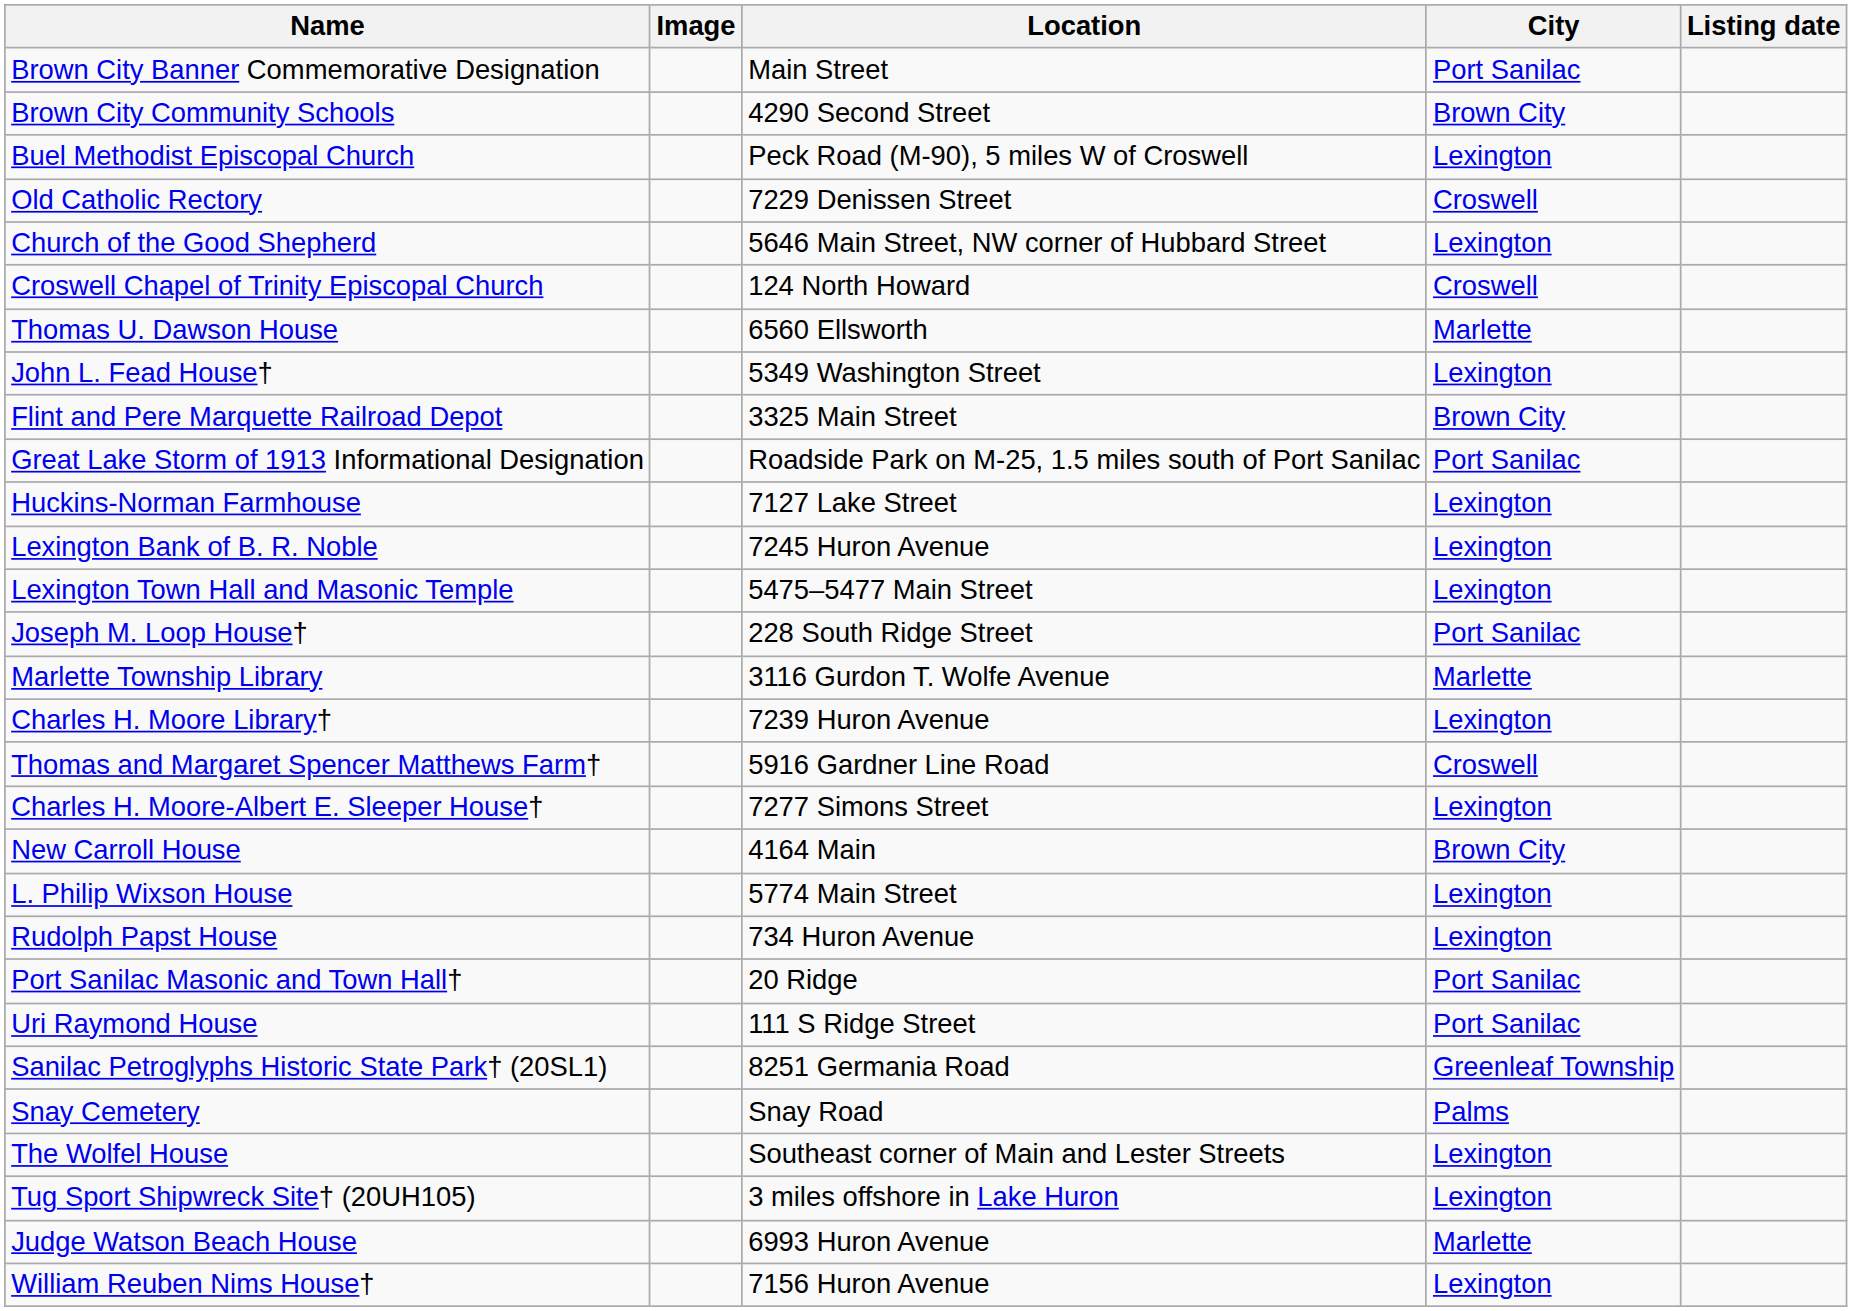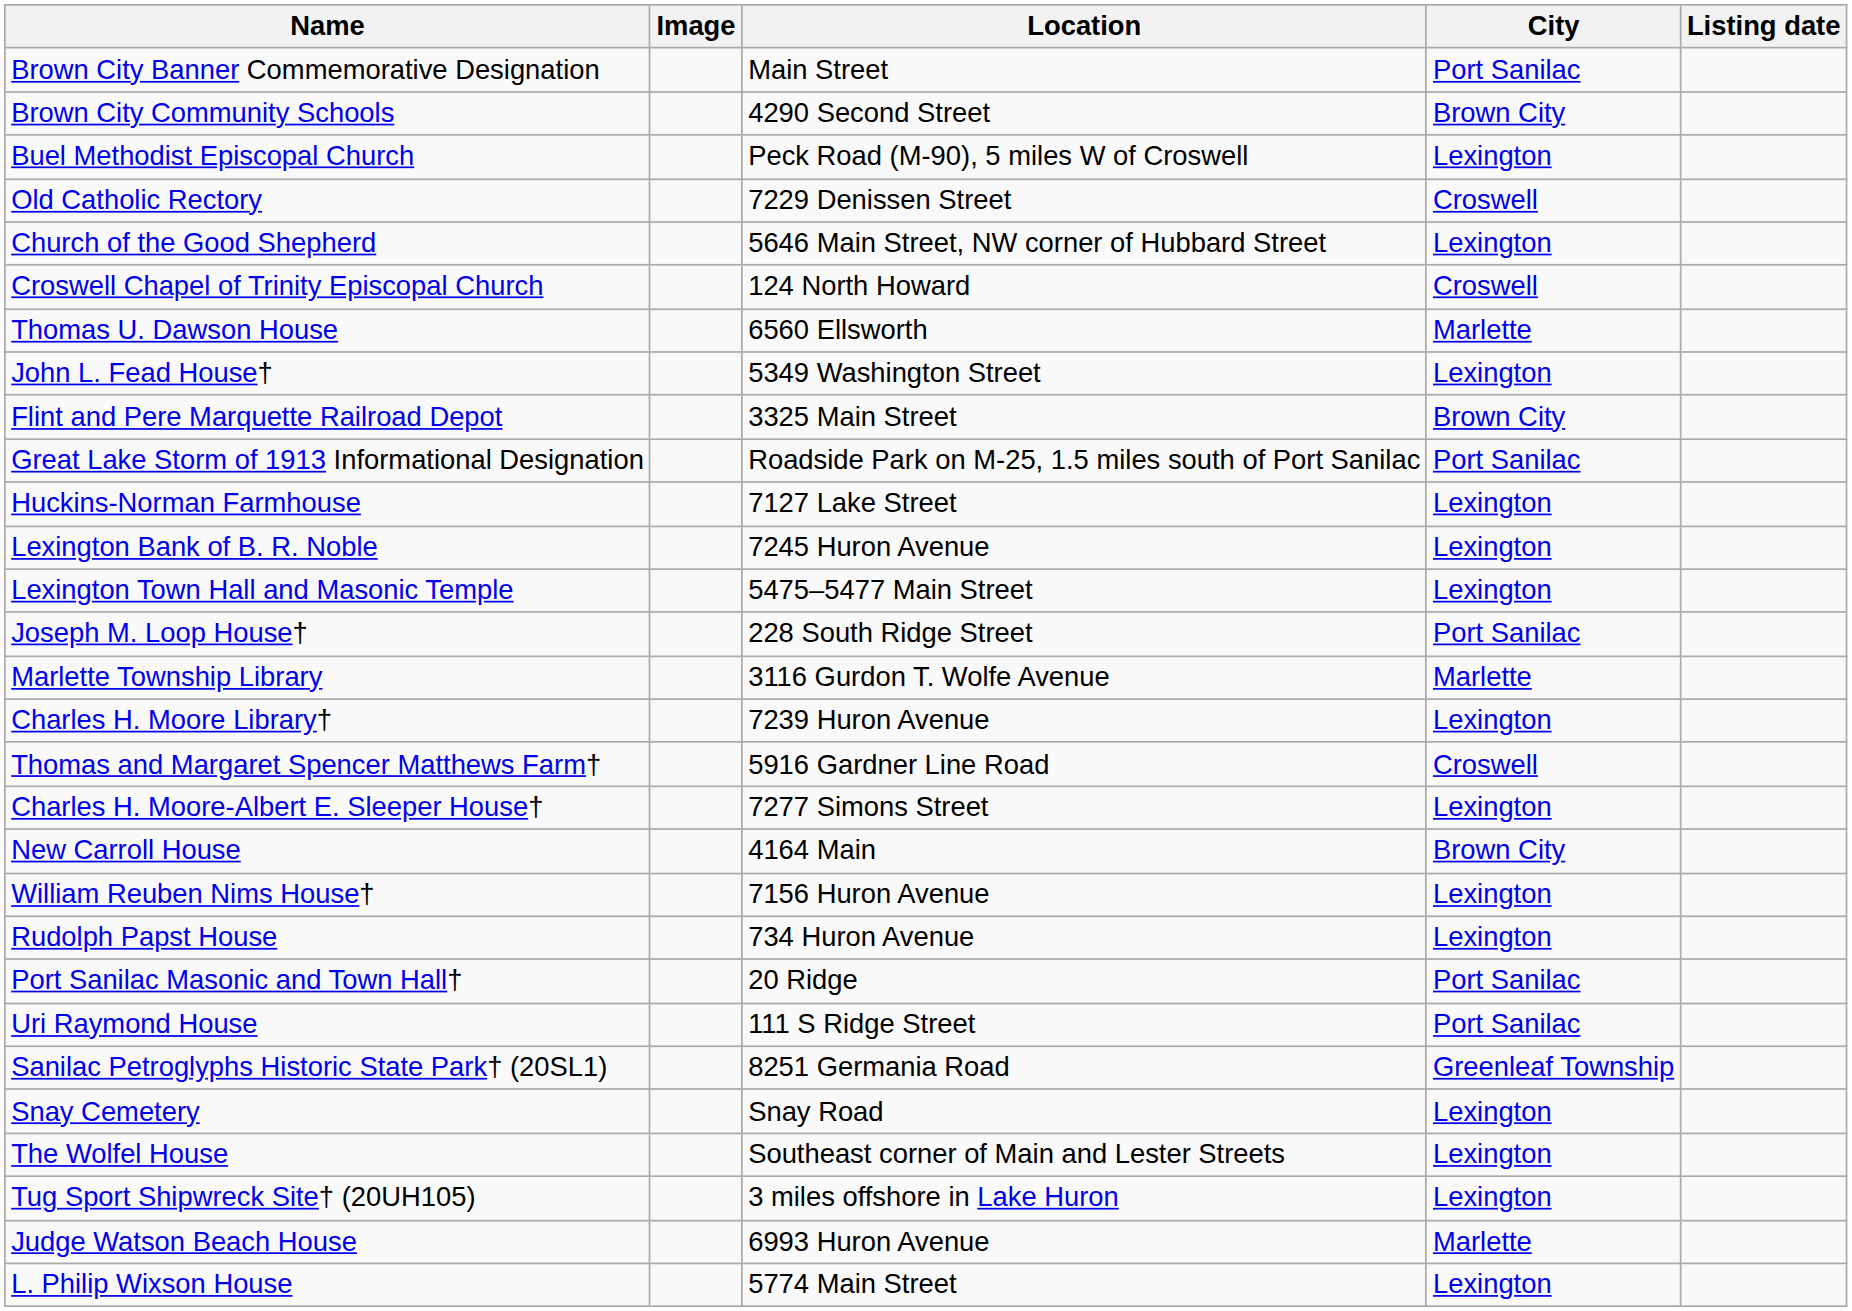 <table class="wikitable sortable">
 <tr>
 <th>Name</th>
 <th>Image</th>
 <th>Location</th>
 <th>City</th>
 <th>Listing date</th>
 </tr>
 <tr>
 <td><a href='#'>Brown City Banner</a> Commemorative Designation</td>
 <td></td>
 <td>Main Street</td>
 <td><a href='#'>Port Sanilac</a></td>
 <td></td>
 </tr>
 <tr>
 <td><a href='#'>Brown City Community Schools</a></td>
 <td></td>
 <td>4290 Second Street</td>
 <td><a href='#'>Brown City</a></td>
 <td></td>
 </tr>
 <tr>
 <td><a href='#'>Buel Methodist Episcopal Church</a></td>
 <td></td>
 <td>Peck Road (M-90), 5 miles W of Croswell</td>
 <td><a href='#'>Lexington</a></td>
 <td></td>
 </tr>
 <tr>
 <td><a href='#'>Old Catholic Rectory</a></td>
 <td></td>
 <td>7229 Denissen Street</td>
 <td><a href='#'>Croswell</a></td>
 <td></td>
 </tr>
 <tr>
 <td><a href='#'>Church of the Good Shepherd</a></td>
 <td></td>
 <td>5646 Main Street, NW corner of Hubbard Street</td>
 <td><a href='#'>Lexington</a></td>
 <td></td>
 </tr>
 <tr>
 <td><a href='#'>Croswell Chapel of Trinity Episcopal Church</a></td>
 <td></td>
 <td>124 North Howard</td>
 <td><a href='#'>Croswell</a></td>
 <td></td>
 </tr>
 <tr>
 <td><a href='#'>Thomas U. Dawson House</a></td>
 <td></td>
 <td>6560 Ellsworth</td>
 <td><a href='#'>Marlette</a></td>
 <td></td>
 </tr>
 <tr>
 <td><a href='#'>John L. Fead House</a>†</td>
 <td></td>
 <td>5349 Washington Street</td>
 <td><a href='#'>Lexington</a></td>
 <td></td>
 </tr>
 <tr>
 <td><a href='#'>Flint and Pere Marquette Railroad Depot</a></td>
 <td></td>
 <td>3325 Main Street</td>
 <td><a href='#'>Brown City</a></td>
 <td></td>
 </tr>
 <tr>
 <td><a href='#'>Great Lake Storm of 1913</a> Informational Designation</td>
 <td></td>
 <td>Roadside Park on M-25, 1.5 miles south of Port Sanilac</td>
 <td><a href='#'>Port Sanilac</a></td>
 <td></td>
 </tr>
 <tr>
 <td><a href='#'>Huckins-Norman Farmhouse</a></td>
 <td></td>
 <td>7127 Lake Street</td>
 <td><a href='#'>Lexington</a></td>
 <td></td>
 </tr>
 <tr>
 <td><a href='#'>Lexington Bank of B. R. Noble</a></td>
 <td></td>
 <td>7245 Huron Avenue</td>
 <td><a href='#'>Lexington</a></td>
 <td></td>
 </tr>
 <tr>
 <td><a href='#'>Lexington Town Hall and Masonic Temple</a></td>
 <td></td>
 <td>5475–5477 Main Street</td>
 <td><a href='#'>Lexington</a></td>
 <td></td>
 </tr>
 <tr>
 <td><a href='#'>Joseph M. Loop House</a>†</td>
 <td></td>
 <td>228 South Ridge Street</td>
 <td><a href='#'>Port Sanilac</a></td>
 <td></td>
 </tr>
 <tr>
 <td><a href='#'>Marlette Township Library</a></td>
 <td></td>
 <td>3116 Gurdon T. Wolfe Avenue</td>
 <td><a href='#'>Marlette</a></td>
 <td></td>
 </tr>
 <tr>
 <td><a href='#'>Charles H. Moore Library</a>†</td>
 <td></td>
 <td>7239 Huron Avenue</td>
 <td><a href='#'>Lexington</a></td>
 <td></td>
 </tr>
 <tr>
 <td><a href='#'>Thomas and Margaret Spencer Matthews Farm</a>†</td>
 <td></td>
 <td>5916 Gardner Line Road</td>
 <td><a href='#'>Croswell</a></td>
 <td></td>
 </tr>
 <tr>
 <td><a href='#'>Charles H. Moore-Albert E. Sleeper House</a>†</td>
 <td></td>
 <td>7277 Simons Street</td>
 <td><a href='#'>Lexington</a></td>
 <td></td>
 </tr>
 <tr>
 <td><a href='#'>New Carroll House</a></td>
 <td></td>
 <td>4164 Main</td>
 <td><a href='#'>Brown City</a></td>
 <td></td>
 </tr>
 <tr>
-<td><a href='#'>L. Philip Wixson House</a></td>
+<td><a href='#'>William Reuben Nims House</a>†</td>
 <td></td>
-<td>5774 Main Street</td>
+<td>7156 Huron Avenue </td>
 <td><a href='#'>Lexington</a></td>
 <td></td>
 </tr>
 <tr>
 <td><a href='#'>Rudolph Papst House</a></td>
 <td></td>
 <td>734 Huron Avenue</td>
 <td><a href='#'>Lexington</a></td>
 <td></td>
 </tr>
 <tr>
 <td><a href='#'>Port Sanilac Masonic and Town Hall</a>†</td>
 <td></td>
 <td>20 Ridge</td>
 <td><a href='#'>Port Sanilac</a></td>
 <td></td>
 </tr>
 <tr>
 <td><a href='#'>Uri Raymond House</a></td>
 <td></td>
 <td>111 S Ridge Street </td>
 <td><a href='#'>Port Sanilac</a></td>
 <td></td>
 </tr>
 <tr>
 <td><a href='#'>Sanilac Petroglyphs Historic State Park</a>† (20SL1)</td>
 <td></td>
 <td>8251 Germania Road</td>
 <td><a href='#'>Greenleaf Township</a></td>
 <td></td>
 </tr>
 <tr>
 <td><a href='#'>Snay Cemetery</a></td>
 <td></td>
 <td>Snay Road</td>
-<td><a href='#'>Palms</a></td>
+<td><a href='#'>Lexington</a></td>
 <td></td>
 </tr>
 <tr>
 <td><a href='#'>The Wolfel House</a></td>
 <td></td>
 <td>Southeast corner of Main and Lester Streets</td>
 <td><a href='#'>Lexington</a></td>
 <td></td>
 </tr>
 <tr>
 <td><a href='#'>Tug Sport Shipwreck Site</a>† (20UH105)</td>
 <td></td>
 <td>3 miles offshore in <a href='#'>Lake Huron</a></td>
 <td><a href='#'>Lexington</a></td>
 <td></td>
 </tr>
 <tr>
 <td><a href='#'>Judge Watson Beach House</a></td>
 <td></td>
 <td>6993 Huron Avenue</td>
 <td><a href='#'>Marlette</a></td>
 <td></td>
 </tr>
 <tr>
-<td><a href='#'>William Reuben Nims House</a>†</td>
+<td><a href='#'>L. Philip Wixson House</a></td>
 <td></td>
-<td>7156 Huron Avenue </td>
+<td>5774 Main Street</td>
 <td><a href='#'>Lexington</a></td>
 <td></td>
 </tr>
 </table>
